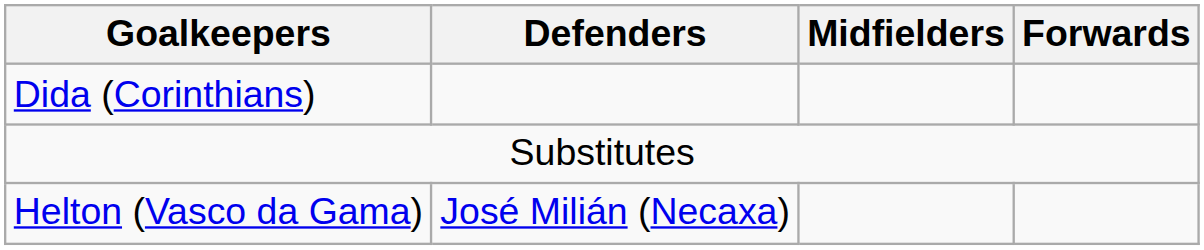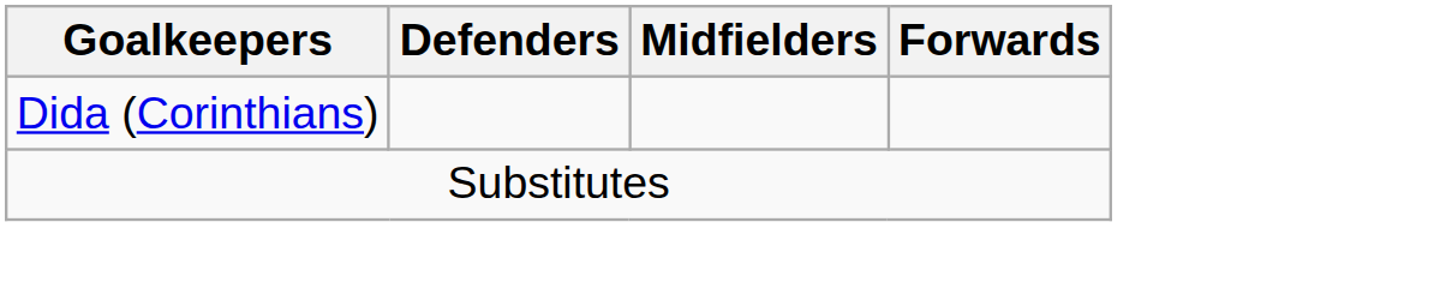 <table class="wikitable">
 <tr>
 <th>Goalkeepers</th>
 <th>Defenders</th>
 <th>Midfielders</th>
 <th>Forwards</th>
 </tr>
 <tr>
 <td style="vertical-align:top"> <a href='#'>Dida</a> (<a href='#'>Corinthians</a>)</td>
 <td style="vertical-align:top"></td>
 <td style="vertical-align:top"></td>
 <td style="vertical-align:top"></td>
 </tr>
 <tr>
 <td colspan="4" style="text-align:center">Substitutes</td>
 </tr>
-<tr>
-<td style="vertical-align:top"> <a href='#'>Helton</a> (<a href='#'>Vasco da Gama</a>)</td>
-<td style="vertical-align:top"> <a href='#'>José Milián</a> (<a href='#'>Necaxa</a>)</td>
-<td style="vertical-align:top"></td>
-<td style="vertical-align:top"></td>
-</tr>
 </table>
